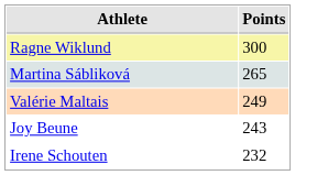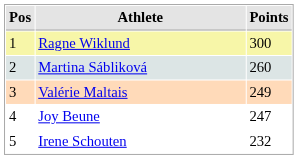 <table cellspacing="1" cellpadding="3" style="border:1px solid #aaa; font-size:90%;">
 <tr style="background:#e4e4e4;">
+<th style="border-bottom:1px solid #aaa; width:10px;">Pos</th>
 <th style="border-bottom:1px solid #aaa; width:200px;">Athlete</th>
 <th style="border-bottom:1px solid #aaa; width:20px;">Points</th>
 </tr>
 <tr style="background:#f7f6a8;">
+<td>1</td>
 <td> <a href='#'>Ragne Wiklund</a></td>
 <td>300</td>
 </tr>
 <tr style="background:#dce5e5;">
+<td>2</td>
 <td> <a href='#'>Martina Sábliková</a></td>
-<td>265</td>
+<td>260</td>
 </tr>
 <tr style="background:#ffdab9;">
+<td>3</td>
 <td> <a href='#'>Valérie Maltais</a></td>
 <td>249</td>
 </tr>
 <tr>
+<td>4</td>
 <td> <a href='#'>Joy Beune</a></td>
-<td>243</td>
+<td>247</td>
 </tr>
 <tr>
+<td>5</td>
 <td> <a href='#'>Irene Schouten</a></td>
 <td>232</td>
 </tr>
 </table>
